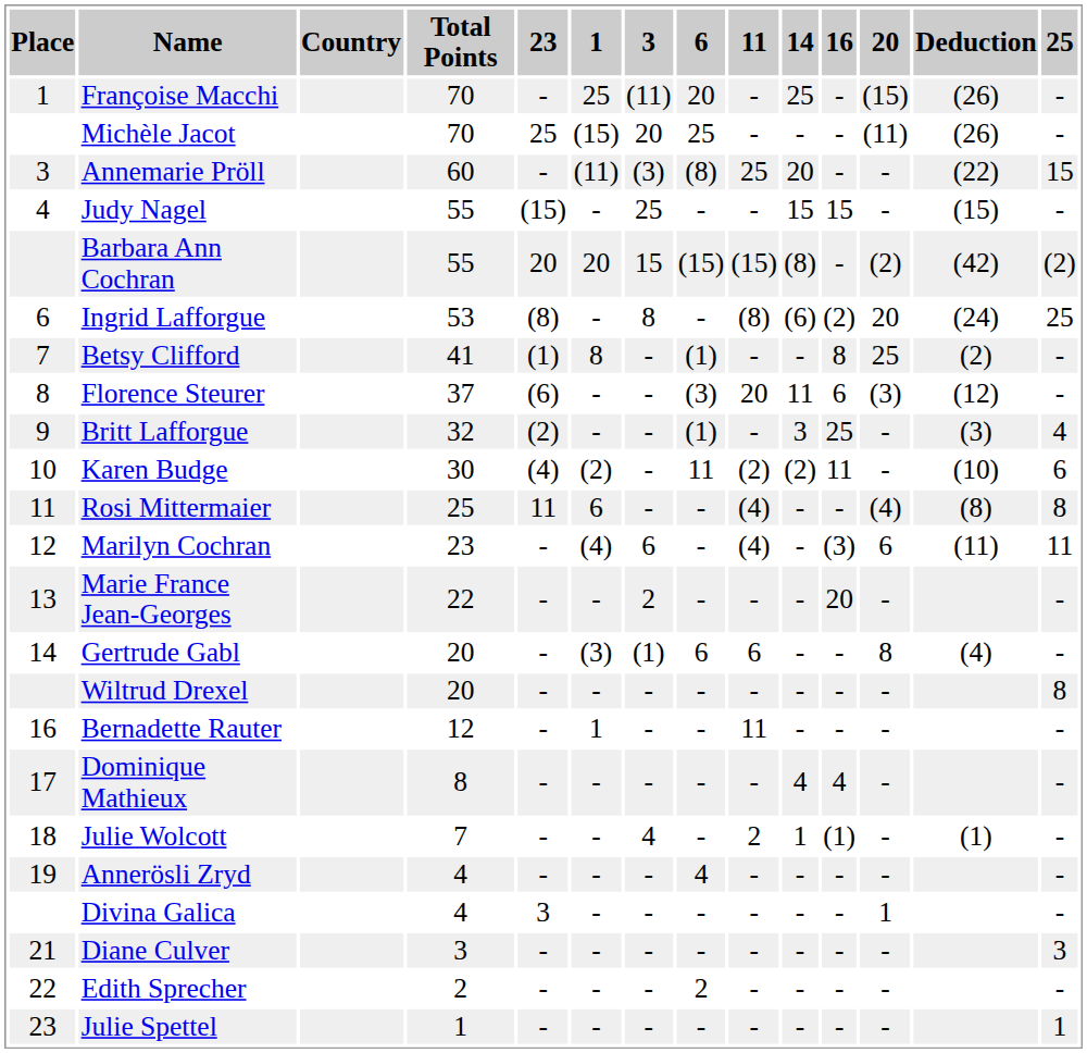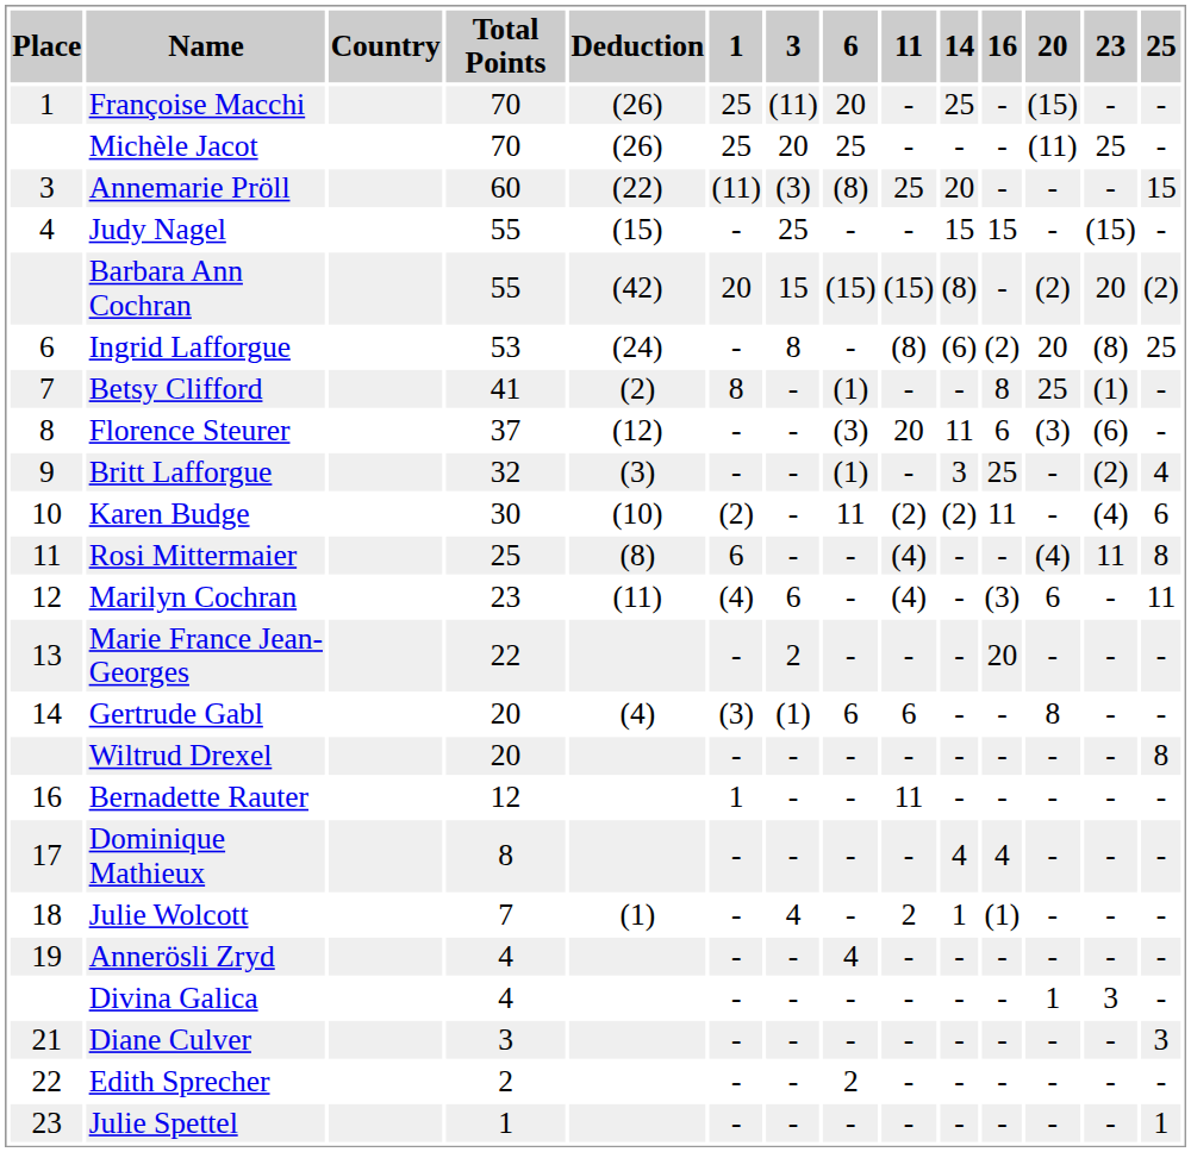 <table border="0" style="border: 1px solid #999; background-color:#FFFFFF; text-align:center">
 <tr align="center" bgcolor="#CCCCCC">
 <th>Place</th>
 <th>Name</th>
 <th>Country</th>
 <th>Total Points</th>
-<th>23</th>
+<th>Deduction</th>
 <th>1</th>
 <th>3</th>
 <th>6</th>
 <th>11</th>
 <th>14</th>
 <th>16</th>
 <th>20</th>
-<th>Deduction</th>
+<th>23</th>
 <th>25</th>
 </tr>
 <tr bgcolor="#EFEFEF">
 <td>1</td>
 <td align="left"><a href='#'>Françoise Macchi</a></td>
 <td align="left"></td>
 <td>70</td>
-<td>-</td>
+<td>(26)</td>
 <td>25</td>
 <td>(11)</td>
 <td>20</td>
 <td>-</td>
 <td>25</td>
 <td>-</td>
 <td>(15)</td>
-<td>(26)</td>
+<td>-</td>
 <td>-</td>
 </tr>
 <tr>
 <td></td>
 <td align="left"><a href='#'>Michèle Jacot</a></td>
 <td align="left"></td>
 <td>70</td>
+<td>(26)</td>
 <td>25</td>
-<td>(15)</td>
 <td>20</td>
 <td>25</td>
 <td>-</td>
 <td>-</td>
 <td>-</td>
 <td>(11)</td>
-<td>(26)</td>
+<td>25</td>
 <td>-</td>
 </tr>
 <tr bgcolor="#EFEFEF">
 <td>3</td>
 <td align="left"><a href='#'>Annemarie Pröll</a></td>
 <td align="left"></td>
 <td>60</td>
-<td>-</td>
+<td>(22)</td>
 <td>(11)</td>
 <td>(3)</td>
 <td>(8)</td>
 <td>25</td>
 <td>20</td>
 <td>-</td>
 <td>-</td>
-<td>(22)</td>
+<td>-</td>
 <td>15</td>
 </tr>
 <tr>
 <td>4</td>
 <td align="left"><a href='#'>Judy Nagel</a></td>
 <td align="left"></td>
 <td>55</td>
 <td>(15)</td>
 <td>-</td>
 <td>25</td>
 <td>-</td>
 <td>-</td>
 <td>15</td>
 <td>15</td>
 <td>-</td>
 <td>(15)</td>
 <td>-</td>
 </tr>
 <tr bgcolor="#EFEFEF">
 <td></td>
 <td align="left"><a href='#'>Barbara Ann Cochran</a></td>
 <td align="left"></td>
 <td>55</td>
-<td>20</td>
+<td>(42)</td>
 <td>20</td>
 <td>15</td>
 <td>(15)</td>
 <td>(15)</td>
 <td>(8)</td>
 <td>-</td>
 <td>(2)</td>
-<td>(42)</td>
+<td>20</td>
 <td>(2)</td>
 </tr>
 <tr>
 <td>6</td>
 <td align="left"><a href='#'>Ingrid Lafforgue</a></td>
 <td align="left"></td>
 <td>53</td>
-<td>(8)</td>
+<td>(24)</td>
 <td>-</td>
 <td>8</td>
 <td>-</td>
 <td>(8)</td>
 <td>(6)</td>
 <td>(2)</td>
 <td>20</td>
-<td>(24)</td>
+<td>(8)</td>
 <td>25</td>
 </tr>
 <tr bgcolor="#EFEFEF">
 <td>7</td>
 <td align="left"><a href='#'>Betsy Clifford</a></td>
 <td align="left"></td>
 <td>41</td>
-<td>(1)</td>
+<td>(2)</td>
 <td>8</td>
 <td>-</td>
 <td>(1)</td>
 <td>-</td>
 <td>-</td>
 <td>8</td>
 <td>25</td>
-<td>(2)</td>
+<td>(1)</td>
 <td>-</td>
 </tr>
 <tr>
 <td>8</td>
 <td align="left"><a href='#'>Florence Steurer</a></td>
 <td align="left"></td>
 <td>37</td>
-<td>(6)</td>
+<td>(12)</td>
 <td>-</td>
 <td>-</td>
 <td>(3)</td>
 <td>20</td>
 <td>11</td>
 <td>6</td>
 <td>(3)</td>
-<td>(12)</td>
+<td>(6)</td>
 <td>-</td>
 </tr>
 <tr bgcolor="#EFEFEF">
 <td>9</td>
 <td align="left"><a href='#'>Britt Lafforgue</a></td>
 <td align="left"></td>
 <td>32</td>
-<td>(2)</td>
+<td>(3)</td>
 <td>-</td>
 <td>-</td>
 <td>(1)</td>
 <td>-</td>
 <td>3</td>
 <td>25</td>
 <td>-</td>
-<td>(3)</td>
+<td>(2)</td>
 <td>4</td>
 </tr>
 <tr>
 <td>10</td>
 <td align="left"><a href='#'>Karen Budge</a></td>
 <td align="left"></td>
 <td>30</td>
-<td>(4)</td>
+<td>(10)</td>
 <td>(2)</td>
 <td>-</td>
 <td>11</td>
 <td>(2)</td>
 <td>(2)</td>
 <td>11</td>
 <td>-</td>
-<td>(10)</td>
+<td>(4)</td>
 <td>6</td>
 </tr>
 <tr bgcolor="#EFEFEF">
 <td>11</td>
 <td align="left"><a href='#'>Rosi Mittermaier</a></td>
 <td align="left"></td>
 <td>25</td>
-<td>11</td>
+<td>(8)</td>
 <td>6</td>
 <td>-</td>
 <td>-</td>
 <td>(4)</td>
 <td>-</td>
 <td>-</td>
 <td>(4)</td>
-<td>(8)</td>
+<td>11</td>
 <td>8</td>
 </tr>
 <tr>
 <td>12</td>
 <td align="left"><a href='#'>Marilyn Cochran</a></td>
 <td align="left"></td>
 <td>23</td>
-<td>-</td>
+<td>(11)</td>
 <td>(4)</td>
 <td>6</td>
 <td>-</td>
 <td>(4)</td>
 <td>-</td>
 <td>(3)</td>
 <td>6</td>
-<td>(11)</td>
+<td>-</td>
 <td>11</td>
 </tr>
 <tr bgcolor="#EFEFEF">
 <td>13</td>
 <td align="left"><a href='#'>Marie France Jean-Georges</a></td>
 <td align="left"></td>
 <td>22</td>
-<td>-</td>
+<td></td>
 <td>-</td>
 <td>2</td>
 <td>-</td>
 <td>-</td>
 <td>-</td>
 <td>20</td>
 <td>-</td>
-<td></td>
+<td>-</td>
 <td>-</td>
 </tr>
 <tr>
 <td>14</td>
 <td align="left"><a href='#'>Gertrude Gabl</a></td>
 <td align="left"></td>
 <td>20</td>
-<td>-</td>
+<td>(4)</td>
 <td>(3)</td>
 <td>(1)</td>
 <td>6</td>
 <td>6</td>
 <td>-</td>
 <td>-</td>
 <td>8</td>
-<td>(4)</td>
+<td>-</td>
 <td>-</td>
 </tr>
 <tr bgcolor="#EFEFEF">
 <td></td>
 <td align="left"><a href='#'>Wiltrud Drexel</a></td>
 <td align="left"></td>
 <td>20</td>
+<td></td>
 <td>-</td>
 <td>-</td>
 <td>-</td>
 <td>-</td>
 <td>-</td>
 <td>-</td>
 <td>-</td>
 <td>-</td>
-<td></td>
 <td>8</td>
 </tr>
 <tr>
 <td>16</td>
 <td align="left"><a href='#'>Bernadette Rauter</a></td>
 <td align="left"></td>
 <td>12</td>
-<td>-</td>
+<td></td>
 <td>1</td>
 <td>-</td>
 <td>-</td>
 <td>11</td>
 <td>-</td>
 <td>-</td>
 <td>-</td>
-<td></td>
+<td>-</td>
 <td>-</td>
 </tr>
 <tr bgcolor="#EFEFEF">
 <td>17</td>
 <td align="left"><a href='#'>Dominique Mathieux</a></td>
 <td align="left"></td>
 <td>8</td>
-<td>-</td>
+<td></td>
 <td>-</td>
 <td>-</td>
 <td>-</td>
 <td>-</td>
 <td>4</td>
 <td>4</td>
 <td>-</td>
-<td></td>
+<td>-</td>
 <td>-</td>
 </tr>
 <tr>
 <td>18</td>
 <td align="left"><a href='#'>Julie Wolcott</a></td>
 <td align="left"></td>
 <td>7</td>
-<td>-</td>
+<td>(1)</td>
 <td>-</td>
 <td>4</td>
 <td>-</td>
 <td>2</td>
 <td>1</td>
 <td>(1)</td>
 <td>-</td>
-<td>(1)</td>
+<td>-</td>
 <td>-</td>
 </tr>
 <tr bgcolor="#EFEFEF">
 <td>19</td>
 <td align="left"><a href='#'>Annerösli Zryd</a></td>
 <td align="left"></td>
 <td>4</td>
-<td>-</td>
+<td></td>
 <td>-</td>
 <td>-</td>
 <td>4</td>
 <td>-</td>
 <td>-</td>
 <td>-</td>
 <td>-</td>
-<td></td>
+<td>-</td>
 <td>-</td>
 </tr>
 <tr>
 <td></td>
 <td align="left"><a href='#'>Divina Galica</a></td>
 <td align="left"></td>
 <td>4</td>
-<td>3</td>
+<td></td>
 <td>-</td>
 <td>-</td>
 <td>-</td>
 <td>-</td>
 <td>-</td>
 <td>-</td>
 <td>1</td>
-<td></td>
+<td>3</td>
 <td>-</td>
 </tr>
 <tr bgcolor="#EFEFEF">
 <td>21</td>
 <td align="left"><a href='#'>Diane Culver</a></td>
 <td align="left"></td>
 <td>3</td>
+<td></td>
 <td>-</td>
 <td>-</td>
 <td>-</td>
 <td>-</td>
 <td>-</td>
 <td>-</td>
 <td>-</td>
 <td>-</td>
-<td></td>
 <td>3</td>
 </tr>
 <tr>
 <td>22</td>
 <td align="left"><a href='#'>Edith Sprecher</a></td>
 <td align="left"></td>
 <td>2</td>
-<td>-</td>
+<td></td>
 <td>-</td>
 <td>-</td>
 <td>2</td>
 <td>-</td>
 <td>-</td>
 <td>-</td>
 <td>-</td>
-<td></td>
+<td>-</td>
 <td>-</td>
 </tr>
 <tr bgcolor="#EFEFEF">
 <td>23</td>
 <td align="left"><a href='#'>Julie Spettel</a></td>
 <td align="left"></td>
 <td>1</td>
+<td></td>
 <td>-</td>
 <td>-</td>
 <td>-</td>
 <td>-</td>
 <td>-</td>
 <td>-</td>
 <td>-</td>
 <td>-</td>
-<td></td>
 <td>1</td>
 </tr>
 </table>
